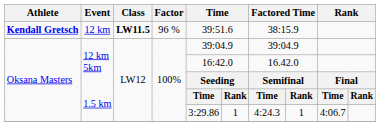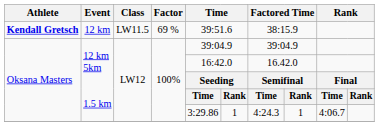 <table class=wikitable style=font-size:90%;text-align:center>
 <tr>
 <th>Athlete</th>
 <th>Event</th>
 <th>Class</th>
 <th>Factor</th>
 <th colspan=2>Time</th>
 <th colspan=2>Factored Time</th>
 <th colspan=2>Rank</th>
 </tr>
 <tr>
 <td align=left><strong><a href='#'>Kendall Gretsch</a></strong></td>
 <td><a href='#'>12 km</a></td>
-<td><strong>LW11.5</strong></td>
-<td>96 %</td>
+<td>LW11.5</td>
+<td>69 %</td>
 <td colspan=2>39:51.6</td>
 <td colspan=2>38:15.9</td>
 <td colspan=2></td>
 </tr>
 <tr>
 <td rowspan=5 align=left><a href='#'>Oksana Masters</a></td>
 <td align=left rowspan=5><a href='#'>12 km</a><br><a href='#'>5km</a><br><br><br> <a href='#'>1.5 km</a></td>
 <td align=centre rowspan=5>LW12</td>
 <td align=centre rowspan=5>100%</td>
 <td colspan=2>39:04.9</td>
 <td colspan=2>39:04.9</td>
 <td colspan=2></td>
 </tr>
 <tr>
 <td colspan=2>16:42.0</td>
 <td colspan=2>16.42.0</td>
 <td colspan=2></td>
 </tr>
 <tr>
 <th colspan=2>Seeding</th>
 <th colspan=2>Semifinal</th>
 <th colspan=2>Final</th>
 </tr>
 <tr style=font-size:95%>
 <th>Time</th>
 <th>Rank</th>
 <th>Time</th>
 <th>Rank</th>
 <th>Time</th>
 <th>Rank</th>
 </tr>
 <tr>
 <td>3:29.86</td>
 <td>1</td>
 <td>4:24.3</td>
 <td>1</td>
 <td>4:06.7</td>
 <td></td>
 </tr>
 <tr>
 </tr>
 </table>
